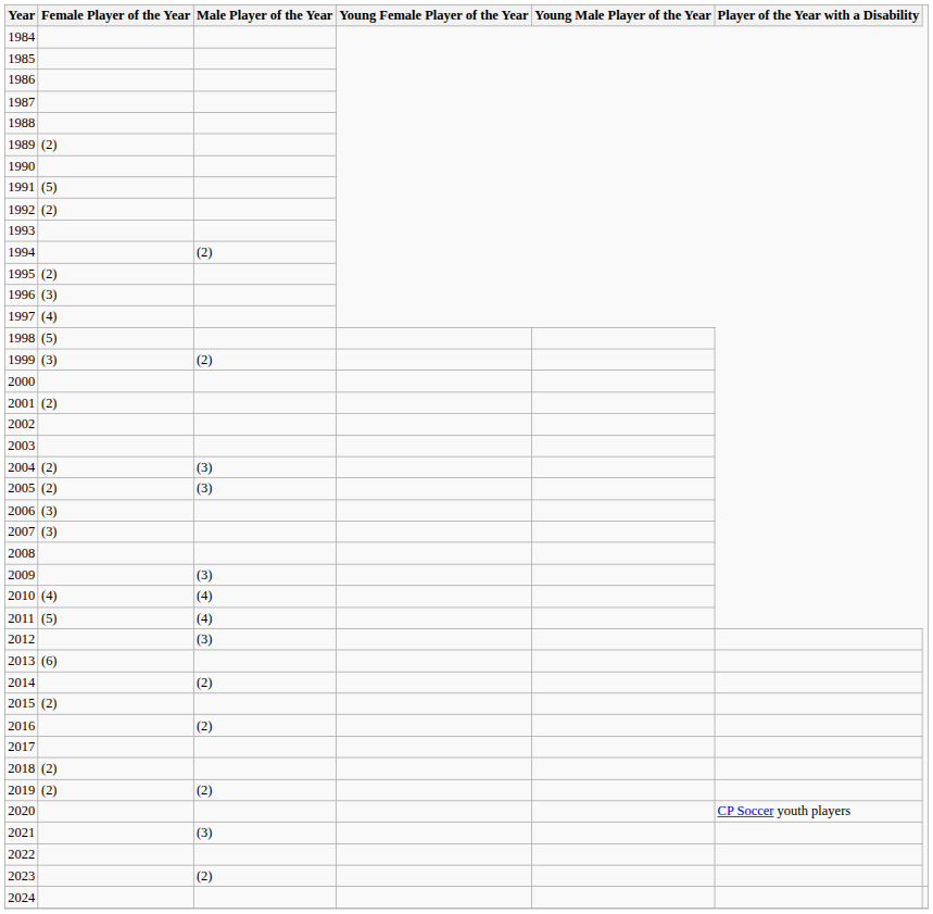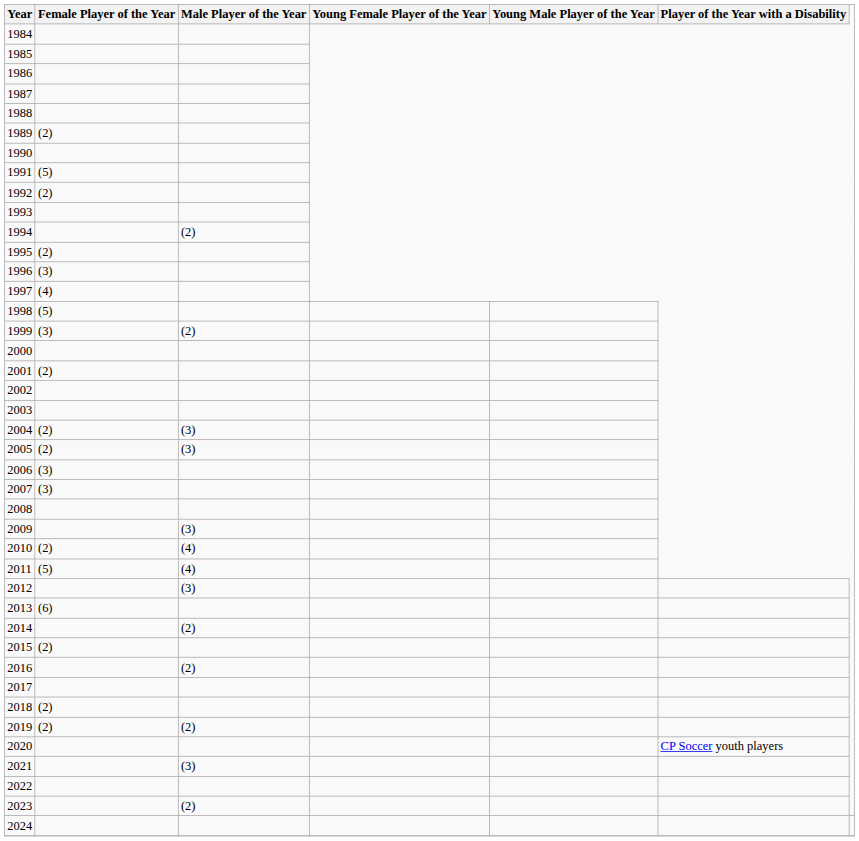 <table class="wikitable sortable">
 <tr>
 <th>Year</th>
 <th>Female Player of the Year</th>
 <th>Male Player of the Year</th>
 <th>Young Female Player of the Year</th>
 <th>Young Male Player of the Year</th>
 <th>Player of the Year with a Disability</th>
 </tr>
 <tr>
 <td>1984</td>
 <td></td>
 <td></td>
 </tr>
 <tr>
 <td>1985</td>
 <td></td>
 <td></td>
 </tr>
 <tr>
 <td>1986</td>
 <td></td>
 <td></td>
 </tr>
 <tr>
 <td>1987</td>
 <td></td>
 <td></td>
 </tr>
 <tr>
 <td>1988</td>
 <td></td>
 <td></td>
 </tr>
 <tr>
 <td>1989</td>
 <td> (2)</td>
 <td></td>
 </tr>
 <tr>
 <td>1990</td>
 <td></td>
 <td></td>
 </tr>
 <tr>
 <td>1991</td>
 <td> (5)</td>
 <td></td>
 </tr>
 <tr>
 <td>1992</td>
 <td> (2)</td>
 <td></td>
 </tr>
 <tr>
 <td>1993</td>
 <td></td>
 <td></td>
 </tr>
 <tr>
 <td>1994</td>
 <td></td>
 <td> (2)</td>
 </tr>
 <tr>
 <td>1995</td>
 <td> (2)</td>
 <td></td>
 </tr>
 <tr>
 <td>1996</td>
 <td> (3)</td>
 <td></td>
 </tr>
 <tr>
 <td>1997</td>
 <td> (4)</td>
 <td></td>
 </tr>
 <tr>
 <td>1998</td>
 <td> (5)</td>
 <td></td>
 <td></td>
 <td></td>
 </tr>
 <tr>
 <td>1999</td>
 <td> (3)</td>
 <td> (2)</td>
 <td></td>
 <td></td>
 </tr>
 <tr>
 <td>2000</td>
 <td></td>
 <td></td>
 <td></td>
 <td></td>
 </tr>
 <tr>
 <td>2001</td>
 <td> (2)</td>
 <td></td>
 <td></td>
 <td></td>
 </tr>
 <tr>
 <td>2002</td>
 <td></td>
 <td></td>
 <td></td>
 <td></td>
 </tr>
 <tr>
 <td>2003</td>
 <td></td>
 <td></td>
 <td></td>
 <td></td>
 </tr>
 <tr>
 <td>2004</td>
 <td> (2)</td>
 <td> (3)</td>
 <td></td>
 <td></td>
 </tr>
 <tr>
 <td>2005</td>
 <td> (2)</td>
 <td> (3)</td>
 <td></td>
 <td></td>
 </tr>
 <tr>
 <td>2006</td>
 <td> (3)</td>
 <td></td>
 <td></td>
 <td></td>
 </tr>
 <tr>
 <td>2007</td>
 <td> (3)</td>
 <td></td>
 <td></td>
 <td></td>
 </tr>
 <tr>
 <td>2008</td>
 <td></td>
 <td></td>
 <td></td>
 <td></td>
 </tr>
 <tr>
 <td>2009</td>
 <td></td>
 <td> (3)</td>
 <td></td>
 <td></td>
 </tr>
 <tr>
 <td>2010</td>
-<td> (4)</td>
+<td> (2)</td>
 <td> (4)</td>
 <td></td>
 <td></td>
 </tr>
 <tr>
 <td>2011</td>
 <td> (5)</td>
 <td> (4)</td>
 <td></td>
 <td></td>
 </tr>
 <tr>
 <td>2012</td>
 <td></td>
 <td> (3)</td>
 <td></td>
 <td></td>
 <td></td>
 </tr>
 <tr>
 <td>2013</td>
 <td> (6)</td>
 <td></td>
 <td></td>
 <td></td>
 <td></td>
 </tr>
 <tr>
 <td>2014</td>
 <td></td>
 <td> (2)</td>
 <td></td>
 <td></td>
 <td></td>
 </tr>
 <tr>
 <td>2015</td>
 <td> (2)</td>
 <td></td>
 <td></td>
 <td></td>
 <td></td>
 </tr>
 <tr>
 <td>2016</td>
 <td></td>
 <td> (2)</td>
 <td></td>
 <td></td>
 <td></td>
 </tr>
 <tr>
 <td>2017</td>
 <td></td>
 <td></td>
 <td></td>
 <td></td>
 <td></td>
 </tr>
 <tr>
 <td>2018</td>
 <td> (2)</td>
 <td></td>
 <td></td>
 <td></td>
 <td></td>
 </tr>
 <tr>
 <td>2019</td>
 <td> (2)</td>
 <td> (2)</td>
 <td></td>
 <td></td>
 <td></td>
 </tr>
 <tr>
 <td>2020</td>
 <td></td>
 <td></td>
 <td></td>
 <td></td>
 <td><a href='#'>CP Soccer</a> youth players</td>
 </tr>
 <tr>
 <td>2021</td>
 <td></td>
 <td> (3)</td>
 <td></td>
 <td></td>
 <td></td>
 </tr>
 <tr>
 <td>2022</td>
 <td></td>
 <td></td>
 <td></td>
 <td></td>
 <td></td>
 </tr>
 <tr>
 <td>2023</td>
 <td></td>
 <td> (2)</td>
 <td></td>
 <td></td>
 <td></td>
 </tr>
 <tr>
 <td>2024</td>
 <td></td>
 <td></td>
 <td></td>
 <td></td>
 <td></td>
 <td></td>
 </tr>
 <tr>
 </tr>
 </table>
